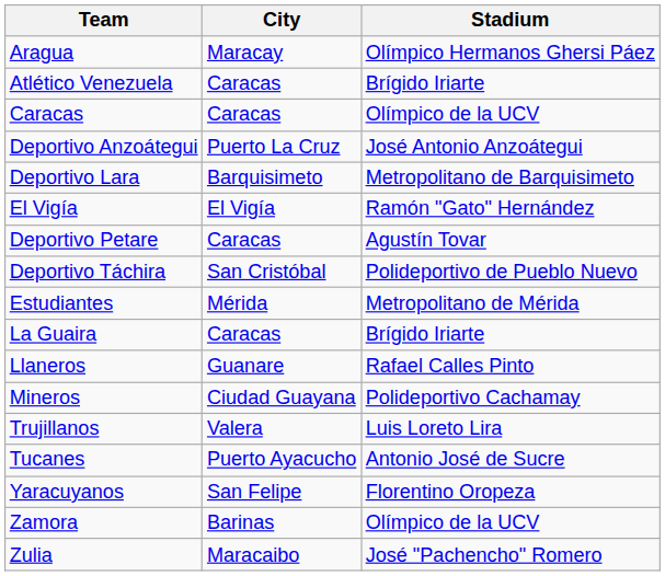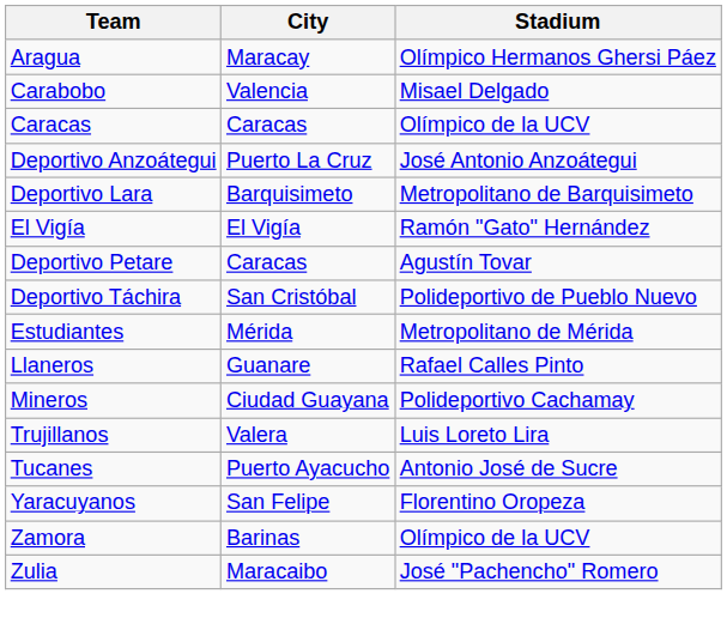 <table class="wikitable sortable">
 <tr>
 <th>Team</th>
 <th>City</th>
 <th>Stadium</th>
 </tr>
 <tr>
 <td><a href='#'>Aragua</a></td>
 <td><a href='#'>Maracay</a></td>
 <td><a href='#'>Olímpico Hermanos Ghersi Páez</a></td>
 </tr>
 <tr>
-<td><a href='#'>Atlético Venezuela</a></td>
-<td><a href='#'>Caracas</a></td>
-<td><a href='#'>Brígido Iriarte</a></td>
+<td><a href='#'>Carabobo</a></td>
+<td><a href='#'>Valencia</a></td>
+<td><a href='#'>Misael Delgado</a></td>
 </tr>
 <tr>
 <td><a href='#'>Caracas</a></td>
 <td><a href='#'>Caracas</a></td>
 <td><a href='#'>Olímpico de la UCV</a></td>
 </tr>
 <tr>
 <td><a href='#'>Deportivo Anzoátegui</a></td>
 <td><a href='#'>Puerto La Cruz</a></td>
 <td><a href='#'>José Antonio Anzoátegui</a></td>
 </tr>
 <tr>
 <td><a href='#'>Deportivo Lara</a></td>
 <td><a href='#'>Barquisimeto</a></td>
 <td><a href='#'>Metropolitano de Barquisimeto</a></td>
 </tr>
 <tr>
 <td><a href='#'>El Vigía</a></td>
 <td><a href='#'>El Vigía</a></td>
 <td><a href='#'>Ramón "Gato" Hernández</a></td>
 </tr>
 <tr>
 <td><a href='#'>Deportivo Petare</a></td>
 <td><a href='#'>Caracas</a></td>
 <td><a href='#'>Agustín Tovar</a></td>
 </tr>
 <tr>
 <td><a href='#'>Deportivo Táchira</a></td>
 <td><a href='#'>San Cristóbal</a></td>
 <td><a href='#'>Polideportivo de Pueblo Nuevo</a></td>
 </tr>
 <tr>
 <td><a href='#'>Estudiantes</a></td>
 <td><a href='#'>Mérida</a></td>
 <td><a href='#'>Metropolitano de Mérida</a></td>
 </tr>
 <tr>
-<td><a href='#'>La Guaira</a></td>
-<td><a href='#'>Caracas</a></td>
-<td><a href='#'>Brígido Iriarte</a></td>
-</tr>
-<tr>
 <td><a href='#'>Llaneros</a></td>
 <td><a href='#'>Guanare</a></td>
 <td><a href='#'>Rafael Calles Pinto</a></td>
 </tr>
 <tr>
 <td><a href='#'>Mineros</a></td>
 <td><a href='#'>Ciudad Guayana</a></td>
 <td><a href='#'>Polideportivo Cachamay</a></td>
 </tr>
 <tr>
 <td><a href='#'>Trujillanos</a></td>
 <td><a href='#'>Valera</a></td>
 <td><a href='#'>Luis Loreto Lira</a></td>
 </tr>
 <tr>
 <td><a href='#'>Tucanes</a></td>
 <td><a href='#'>Puerto Ayacucho</a></td>
 <td><a href='#'>Antonio José de Sucre</a></td>
 </tr>
 <tr>
 <td><a href='#'>Yaracuyanos</a></td>
 <td><a href='#'>San Felipe</a></td>
 <td><a href='#'>Florentino Oropeza</a></td>
 </tr>
 <tr>
 <td><a href='#'>Zamora</a></td>
 <td><a href='#'>Barinas</a></td>
 <td><a href='#'>Olímpico de la UCV</a></td>
 </tr>
 <tr>
 <td><a href='#'>Zulia</a></td>
 <td><a href='#'>Maracaibo</a></td>
 <td><a href='#'>José "Pachencho" Romero</a></td>
 </tr>
 </table>
